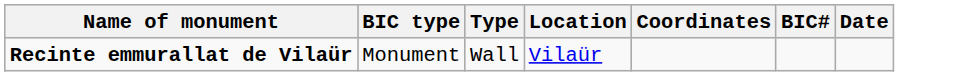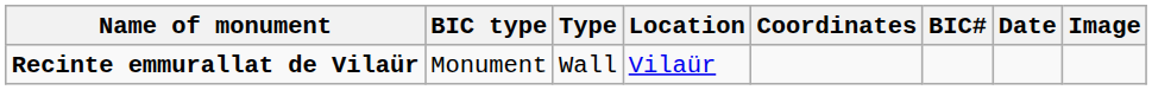 <table class="wikitable">
 <tr>
 <th>Name of monument</th>
 <th>BIC type</th>
 <th>Type</th>
 <th>Location</th>
 <th>Coordinates</th>
 <th>BIC#</th>
 <th>Date</th>
+<th>Image</th>
 </tr>
 <tr>
 <td><strong>Recinte emmurallat de Vilaür</strong></td>
 <td>Monument</td>
 <td>Wall</td>
 <td><a href='#'>Vilaür</a></td>
 <td></td>
 <td></td>
 <td></td>
+<td></td>
 </tr>
 </table>
